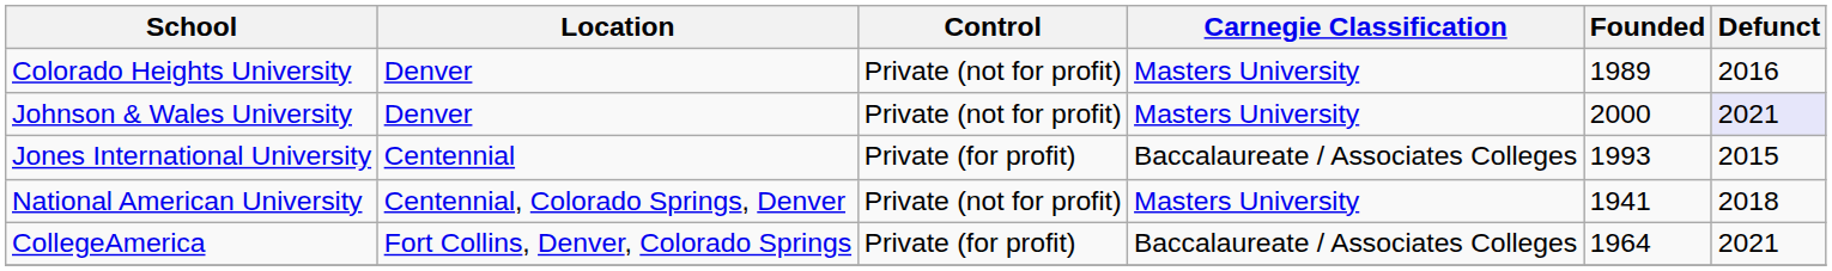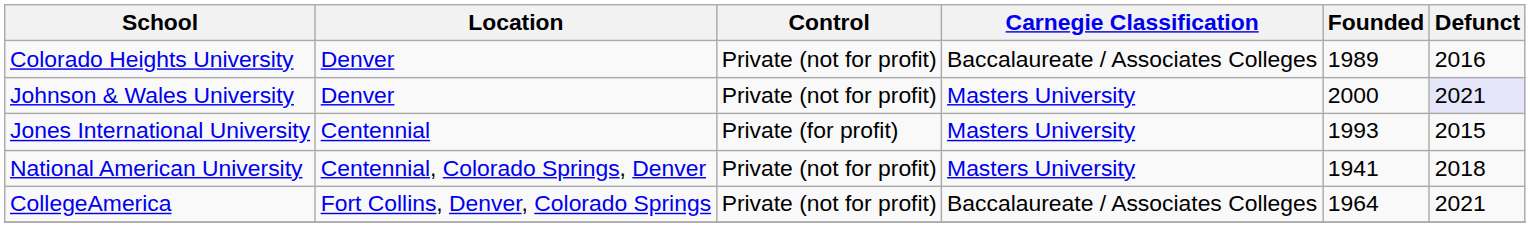 <table class="wikitable">
 <tr>
 <th>School</th>
 <th>Location</th>
 <th>Control</th>
 <th><a href='#'>Carnegie Classification</a></th>
 <th>Founded</th>
 <th>Defunct</th>
 </tr>
 <tr>
 <td><a href='#'>Colorado Heights University</a></td>
 <td><a href='#'>Denver</a></td>
 <td>Private (not for profit)</td>
-<td><a href='#'>Masters University</a></td>
+<td>Baccalaureate / Associates Colleges</td>
 <td>1989</td>
 <td>2016</td>
 </tr>
 <tr>
 <td><a href='#'>Johnson & Wales University</a></td>
 <td><a href='#'>Denver</a></td>
 <td>Private (not for profit)</td>
 <td><a href='#'>Masters University</a></td>
 <td>2000</td>
 <td style="background: lavender;">2021</td>
 </tr>
 <tr>
 <td><a href='#'>Jones International University</a></td>
 <td><a href='#'>Centennial</a></td>
 <td>Private (for profit)</td>
-<td>Baccalaureate / Associates Colleges</td>
+<td><a href='#'>Masters University</a></td>
 <td>1993</td>
 <td>2015</td>
 </tr>
 <tr>
 <td><a href='#'>National American University</a></td>
 <td><a href='#'>Centennial</a>, <a href='#'>Colorado Springs</a>, <a href='#'>Denver</a></td>
 <td>Private (not for profit)</td>
 <td><a href='#'>Masters University</a></td>
 <td>1941</td>
 <td>2018</td>
 </tr>
 <tr>
 <td><a href='#'>CollegeAmerica</a></td>
 <td><a href='#'>Fort Collins</a>, <a href='#'>Denver</a>, <a href='#'>Colorado Springs</a></td>
-<td>Private (for profit)</td>
+<td>Private (not for profit)</td>
 <td>Baccalaureate / Associates Colleges</td>
 <td>1964</td>
 <td>2021</td>
 </tr>
 <tr>
 </tr>
 </table>
